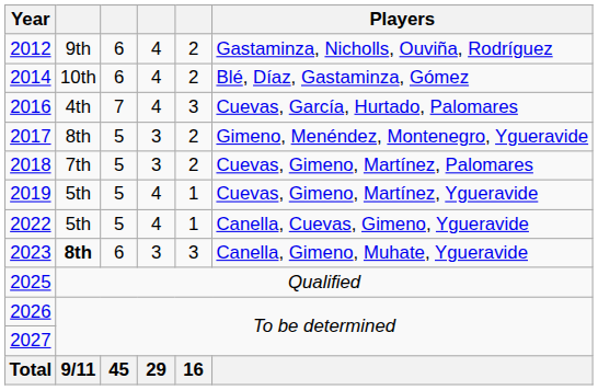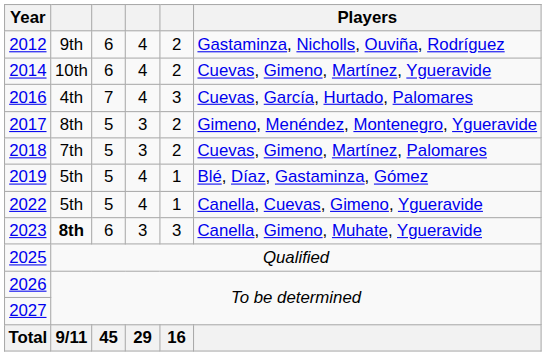 <table class="wikitable" style="text-align: center;">
 <tr>
 <th>Year</th>
 <th></th>
 <th width=25px></th>
 <th width=25px></th>
 <th width=25px></th>
 <th>Players</th>
 </tr>
 <tr>
 <td> <a href='#'>2012</a></td>
 <td>9th</td>
 <td>6</td>
 <td>4</td>
 <td>2</td>
 <td align=left><a href='#'>Gastaminza</a>, <a href='#'>Nicholls</a>, <a href='#'>Ouviña</a>, <a href='#'>Rodríguez</a></td>
 </tr>
 <tr>
 <td> <a href='#'>2014</a></td>
 <td>10th</td>
 <td>6</td>
 <td>4</td>
 <td>2</td>
-<td align=left><a href='#'>Blé</a>, <a href='#'>Díaz</a>, <a href='#'>Gastaminza</a>, <a href='#'>Gómez</a></td>
+<td align=left><a href='#'>Cuevas</a>, <a href='#'>Gimeno</a>, <a href='#'>Martínez</a>, <a href='#'>Ygueravide</a></td>
 </tr>
 <tr>
 <td> <a href='#'>2016</a></td>
 <td>4th</td>
 <td>7</td>
 <td>4</td>
 <td>3</td>
 <td align=left><a href='#'>Cuevas</a>, <a href='#'>García</a>, <a href='#'>Hurtado</a>, <a href='#'>Palomares</a></td>
 </tr>
 <tr>
 <td> <a href='#'>2017</a></td>
 <td>8th</td>
 <td>5</td>
 <td>3</td>
 <td>2</td>
 <td align=left><a href='#'>Gimeno</a>, <a href='#'>Menéndez</a>, <a href='#'>Montenegro</a>, <a href='#'>Ygueravide</a></td>
 </tr>
 <tr>
 <td> <a href='#'>2018</a></td>
 <td>7th</td>
 <td>5</td>
 <td>3</td>
 <td>2</td>
 <td align=left><a href='#'>Cuevas</a>, <a href='#'>Gimeno</a>, <a href='#'>Martínez</a>, <a href='#'>Palomares</a></td>
 </tr>
 <tr>
 <td> <a href='#'>2019</a></td>
 <td>5th</td>
 <td>5</td>
 <td>4</td>
 <td>1</td>
-<td align=left><a href='#'>Cuevas</a>, <a href='#'>Gimeno</a>, <a href='#'>Martínez</a>, <a href='#'>Ygueravide</a></td>
+<td align=left><a href='#'>Blé</a>, <a href='#'>Díaz</a>, <a href='#'>Gastaminza</a>, <a href='#'>Gómez</a></td>
 </tr>
 <tr>
 <td> <a href='#'>2022</a></td>
 <td>5th</td>
 <td>5</td>
 <td>4</td>
 <td>1</td>
 <td align=left><a href='#'>Canella</a>, <a href='#'>Cuevas</a>, <a href='#'>Gimeno</a>, <a href='#'>Ygueravide</a></td>
 </tr>
 <tr>
 <td> <a href='#'>2023</a></td>
 <td><strong>8th</strong></td>
 <td>6</td>
 <td>3</td>
 <td>3</td>
 <td align=left><a href='#'>Canella</a>, <a href='#'>Gimeno</a>, <a href='#'>Muhate</a>, <a href='#'>Ygueravide</a></td>
 </tr>
 <tr>
 <td> <a href='#'>2025</a></td>
 <td colspan=5><em>Qualified</em></td>
 </tr>
 <tr>
 <td> <a href='#'>2026</a></td>
 <td colspan=5 rowspan=2><em>To be determined</em></td>
 </tr>
 <tr>
 <td> <a href='#'>2027</a></td>
 </tr>
 <tr>
 <th>Total</th>
 <th>9/11</th>
 <th>45</th>
 <th>29</th>
 <th>16</th>
 <th></th>
 </tr>
 </table>
